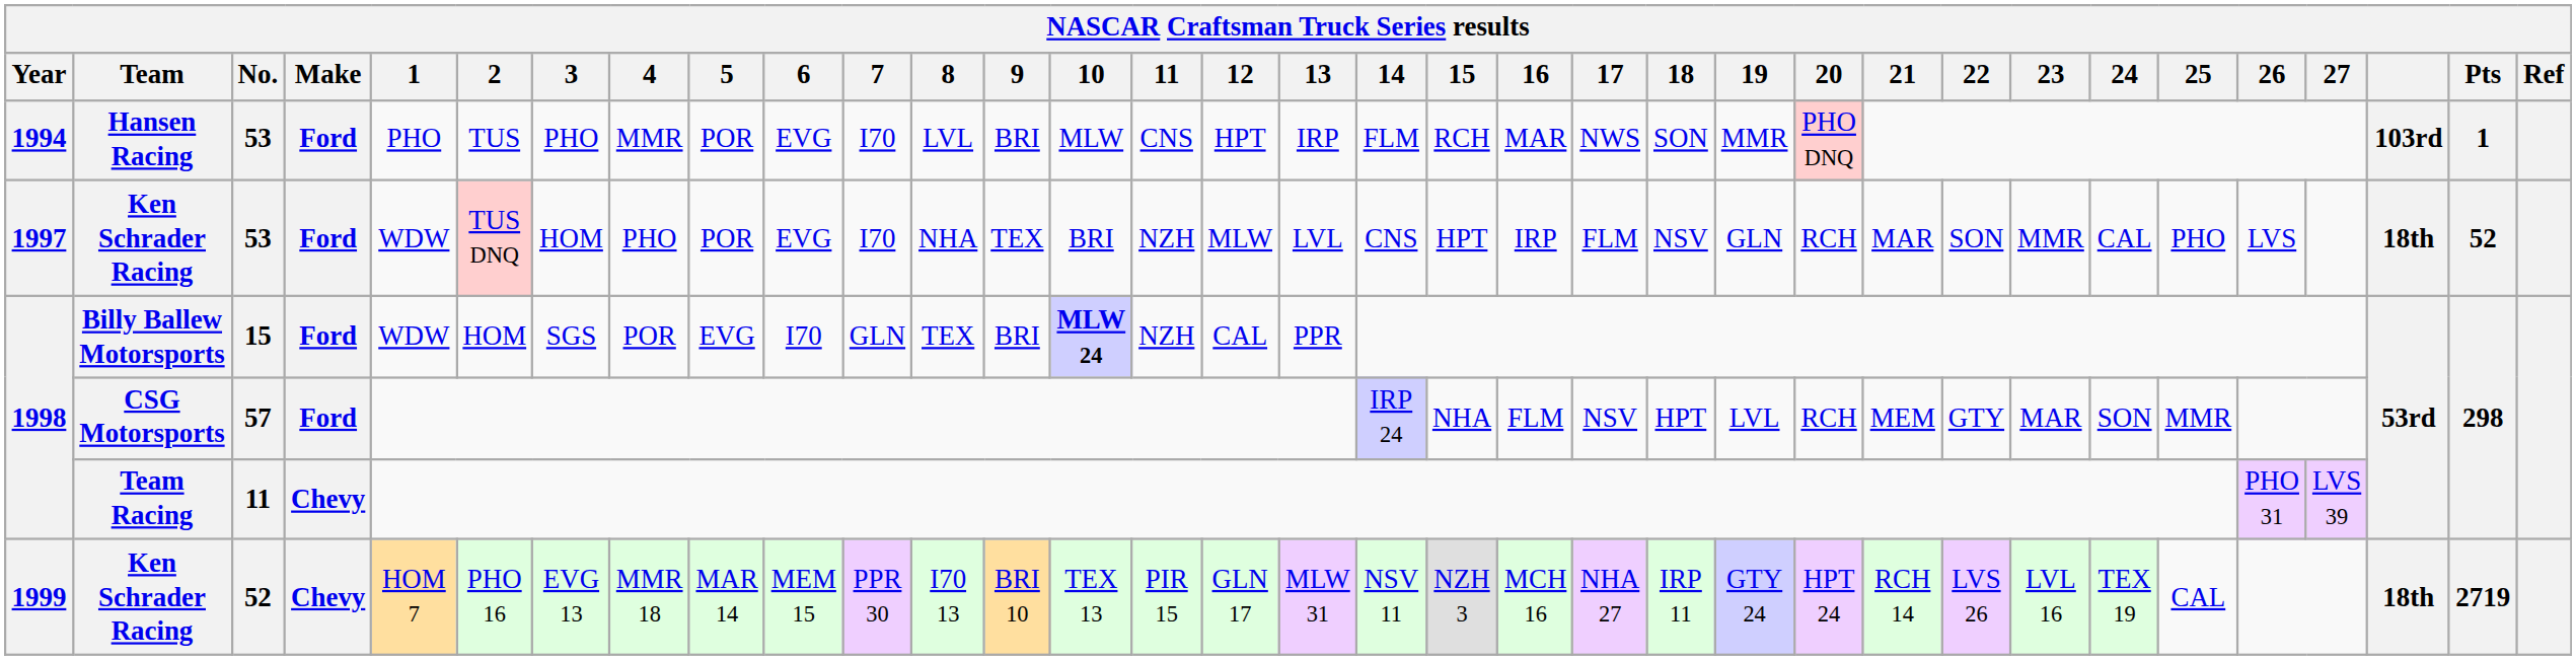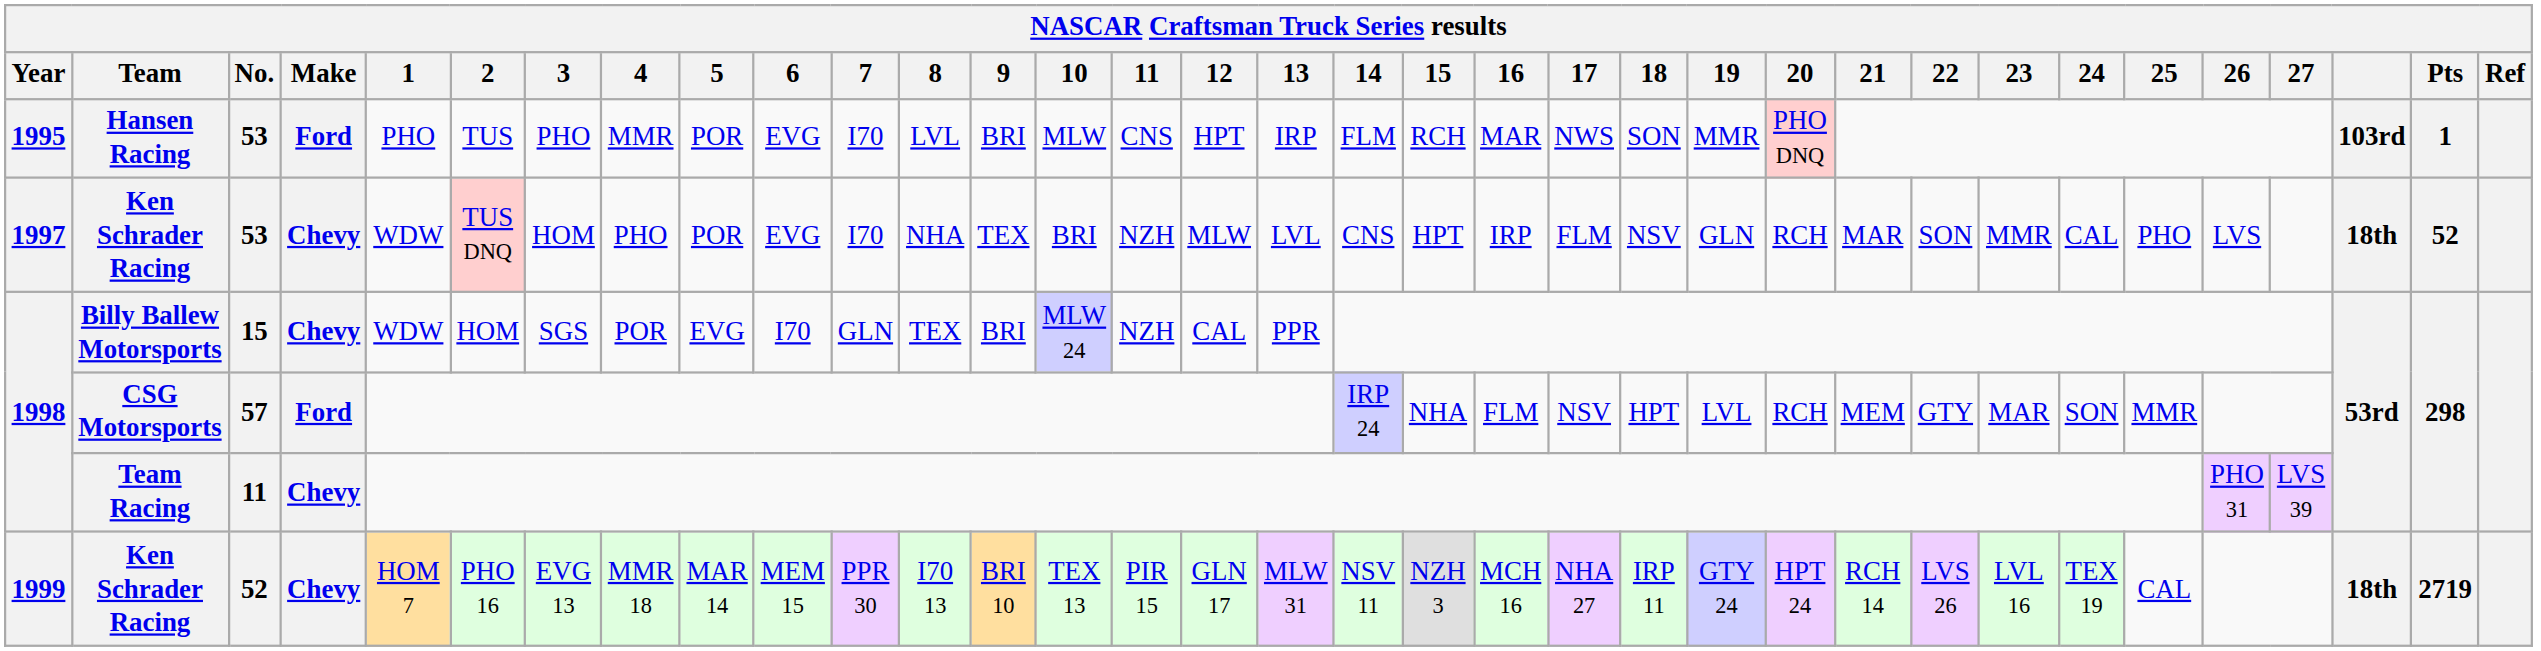 <table class="wikitable" style="text-align:center; font-size:75%">
 <tr>
 <th colspan=45><a href='#'>NASCAR</a> <a href='#'>Craftsman Truck Series</a> results</th>
 </tr>
 <tr>
 <th>Year</th>
 <th>Team</th>
 <th>No.</th>
 <th>Make</th>
 <th>1</th>
 <th>2</th>
 <th>3</th>
 <th>4</th>
 <th>5</th>
 <th>6</th>
 <th>7</th>
 <th>8</th>
 <th>9</th>
 <th>10</th>
 <th>11</th>
 <th>12</th>
 <th>13</th>
 <th>14</th>
 <th>15</th>
 <th>16</th>
 <th>17</th>
 <th>18</th>
 <th>19</th>
 <th>20</th>
 <th>21</th>
 <th>22</th>
 <th>23</th>
 <th>24</th>
 <th>25</th>
 <th>26</th>
 <th>27</th>
 <th></th>
 <th>Pts</th>
 <th>Ref</th>
 </tr>
 <tr>
-<th><a href='#'>1994</a></th>
+<th><a href='#'>1995</a></th>
 <th><a href='#'>Hansen Racing</a></th>
 <th>53</th>
 <th><a href='#'>Ford</a></th>
 <td><a href='#'>PHO</a></td>
 <td><a href='#'>TUS</a></td>
 <td><a href='#'>PHO</a></td>
 <td><a href='#'>MMR</a></td>
 <td><a href='#'>POR</a></td>
 <td><a href='#'>EVG</a></td>
 <td><a href='#'>I70</a></td>
 <td><a href='#'>LVL</a></td>
 <td><a href='#'>BRI</a></td>
 <td><a href='#'>MLW</a></td>
 <td><a href='#'>CNS</a></td>
 <td><a href='#'>HPT</a></td>
 <td><a href='#'>IRP</a></td>
 <td><a href='#'>FLM</a></td>
 <td><a href='#'>RCH</a></td>
 <td><a href='#'>MAR</a></td>
 <td><a href='#'>NWS</a></td>
 <td><a href='#'>SON</a></td>
 <td><a href='#'>MMR</a></td>
 <td style="background:#FFCFCF;"><a href='#'>PHO</a><br><small>DNQ</small></td>
 <td colspan=7></td>
 <th>103rd</th>
 <th>1</th>
 <th></th>
 </tr>
 <tr>
 <th><a href='#'>1997</a></th>
 <th><a href='#'>Ken Schrader Racing</a></th>
 <th>53</th>
-<th><a href='#'>Ford</a></th>
+<th><a href='#'>Chevy</a></th>
 <td><a href='#'>WDW</a></td>
 <td style="background:#FFCFCF;"><a href='#'>TUS</a><br><small>DNQ</small></td>
 <td><a href='#'>HOM</a></td>
 <td><a href='#'>PHO</a></td>
 <td><a href='#'>POR</a></td>
 <td><a href='#'>EVG</a></td>
 <td><a href='#'>I70</a></td>
 <td><a href='#'>NHA</a></td>
 <td><a href='#'>TEX</a></td>
 <td><a href='#'>BRI</a></td>
 <td><a href='#'>NZH</a></td>
 <td><a href='#'>MLW</a></td>
 <td><a href='#'>LVL</a></td>
 <td><a href='#'>CNS</a></td>
 <td><a href='#'>HPT</a></td>
 <td><a href='#'>IRP</a></td>
 <td><a href='#'>FLM</a></td>
 <td><a href='#'>NSV</a></td>
 <td><a href='#'>GLN</a></td>
 <td><a href='#'>RCH</a></td>
 <td><a href='#'>MAR</a></td>
 <td><a href='#'>SON</a></td>
 <td><a href='#'>MMR</a></td>
 <td><a href='#'>CAL</a></td>
 <td><a href='#'>PHO</a></td>
 <td><a href='#'>LVS</a></td>
 <td></td>
 <th>18th</th>
 <th>52</th>
 <th></th>
 </tr>
 <tr>
 <th rowspan=3><a href='#'>1998</a></th>
 <th><a href='#'>Billy Ballew Motorsports</a></th>
 <th>15</th>
-<th><a href='#'>Ford</a></th>
+<th><a href='#'>Chevy</a></th>
 <td><a href='#'>WDW</a></td>
 <td><a href='#'>HOM</a></td>
 <td><a href='#'>SGS</a></td>
 <td><a href='#'>POR</a></td>
 <td><a href='#'>EVG</a></td>
 <td><a href='#'>I70</a></td>
 <td><a href='#'>GLN</a></td>
 <td><a href='#'>TEX</a></td>
 <td><a href='#'>BRI</a></td>
-<td style="background:#CFCFFF;"><strong><a href='#'>MLW</a><br><small>24</small></strong></td>
+<td style="background:#CFCFFF;"><a href='#'>MLW</a><br><small>24</small></td>
 <td><a href='#'>NZH</a></td>
 <td><a href='#'>CAL</a></td>
 <td><a href='#'>PPR</a></td>
 <td colspan=14></td>
 <th rowspan=3>53rd</th>
 <th rowspan=3>298</th>
 <th rowspan=3></th>
 </tr>
 <tr>
 <th><a href='#'>CSG Motorsports</a></th>
 <th>57</th>
 <th><a href='#'>Ford</a></th>
 <td colspan=13></td>
 <td style="background:#CFCFFF;"><a href='#'>IRP</a><br><small>24</small></td>
 <td><a href='#'>NHA</a></td>
 <td><a href='#'>FLM</a></td>
 <td><a href='#'>NSV</a></td>
 <td><a href='#'>HPT</a></td>
 <td><a href='#'>LVL</a></td>
 <td><a href='#'>RCH</a></td>
 <td><a href='#'>MEM</a></td>
 <td><a href='#'>GTY</a></td>
 <td><a href='#'>MAR</a></td>
 <td><a href='#'>SON</a></td>
 <td><a href='#'>MMR</a></td>
 <td colspan=2></td>
 </tr>
 <tr>
 <th><a href='#'>Team Racing</a></th>
 <th>11</th>
 <th><a href='#'>Chevy</a></th>
 <td colspan=25></td>
 <td style="background:#EFCFFF;"><a href='#'>PHO</a><br><small>31</small></td>
 <td style="background:#EFCFFF;"><a href='#'>LVS</a><br><small>39</small></td>
 </tr>
 <tr>
 <th><a href='#'>1999</a></th>
 <th><a href='#'>Ken Schrader Racing</a></th>
 <th>52</th>
 <th><a href='#'>Chevy</a></th>
 <td style="background:#FFDF9F;"><a href='#'>HOM</a><br><small>7</small></td>
 <td style="background:#DFFFDF;"><a href='#'>PHO</a><br><small>16</small></td>
 <td style="background:#DFFFDF;"><a href='#'>EVG</a><br><small>13</small></td>
 <td style="background:#DFFFDF;"><a href='#'>MMR</a><br><small>18</small></td>
 <td style="background:#DFFFDF;"><a href='#'>MAR</a><br><small>14</small></td>
 <td style="background:#DFFFDF;"><a href='#'>MEM</a><br><small>15</small></td>
 <td style="background:#EFCFFF;"><a href='#'>PPR</a><br><small>30</small></td>
 <td style="background:#DFFFDF;"><a href='#'>I70</a><br><small>13</small></td>
 <td style="background:#FFDF9F;"><a href='#'>BRI</a><br><small>10</small></td>
 <td style="background:#DFFFDF;"><a href='#'>TEX</a><br><small>13</small></td>
 <td style="background:#DFFFDF;"><a href='#'>PIR</a><br><small>15</small></td>
 <td style="background:#DFFFDF;"><a href='#'>GLN</a><br><small>17</small></td>
 <td style="background:#EFCFFF;"><a href='#'>MLW</a><br><small>31</small></td>
 <td style="background:#DFFFDF;"><a href='#'>NSV</a><br><small>11</small></td>
 <td style="background:#DFDFDF;"><a href='#'>NZH</a><br><small>3</small></td>
 <td style="background:#DFFFDF;"><a href='#'>MCH</a><br><small>16</small></td>
 <td style="background:#EFCFFF;"><a href='#'>NHA</a><br><small>27</small></td>
 <td style="background:#DFFFDF;"><a href='#'>IRP</a><br><small>11</small></td>
 <td style="background:#CFCFFF;"><a href='#'>GTY</a><br><small>24</small></td>
 <td style="background:#EFCFFF;"><a href='#'>HPT</a><br><small>24</small></td>
 <td style="background:#DFFFDF;"><a href='#'>RCH</a><br><small>14</small></td>
 <td style="background:#EFCFFF;"><a href='#'>LVS</a><br><small>26</small></td>
 <td style="background:#DFFFDF;"><a href='#'>LVL</a><br><small>16</small></td>
 <td style="background:#DFFFDF;"><a href='#'>TEX</a><br><small>19</small></td>
 <td><a href='#'>CAL</a></td>
 <td colspan=2></td>
 <th>18th</th>
 <th>2719</th>
 <th></th>
 </tr>
 </table>
